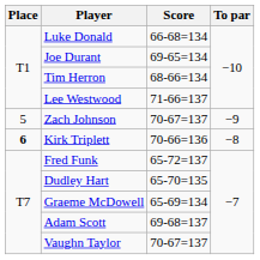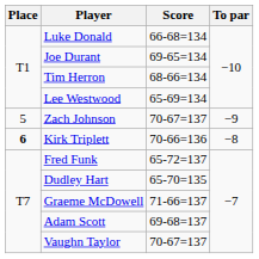 <table class="wikitable">
 <tr>
 <th>Place</th>
 <th>Player</th>
 <th>Score</th>
 <th>To par</th>
 </tr>
 <tr>
 <td align=center rowspan="4">T1</td>
 <td> <a href='#'>Luke Donald</a></td>
 <td>66-68=134</td>
 <td rowspan="4" align=center>−10</td>
 </tr>
 <tr>
 <td> <a href='#'>Joe Durant</a></td>
 <td>69-65=134</td>
 </tr>
 <tr>
 <td> <a href='#'>Tim Herron</a></td>
 <td>68-66=134</td>
 </tr>
 <tr>
 <td> <a href='#'>Lee Westwood</a></td>
-<td>71-66=137</td>
+<td>65-69=134</td>
 </tr>
 <tr>
 <td align=center>5</td>
 <td> <a href='#'>Zach Johnson</a></td>
 <td>70-67=137</td>
 <td align=center>−9</td>
 </tr>
 <tr>
 <td align=center><strong>6</strong></td>
 <td> <a href='#'>Kirk Triplett</a></td>
 <td>70-66=136</td>
 <td align=center>−8</td>
 </tr>
 <tr>
 <td rowspan="5" align=center>T7</td>
 <td> <a href='#'>Fred Funk</a></td>
 <td>65-72=137</td>
 <td rowspan="5" align=center>−7</td>
 </tr>
 <tr>
 <td> <a href='#'>Dudley Hart</a></td>
 <td>65-70=135</td>
 </tr>
 <tr>
 <td> <a href='#'>Graeme McDowell</a></td>
-<td>65-69=134</td>
+<td>71-66=137</td>
 </tr>
 <tr>
 <td> <a href='#'>Adam Scott</a></td>
 <td>69-68=137</td>
 </tr>
 <tr>
 <td> <a href='#'>Vaughn Taylor</a></td>
 <td>70-67=137</td>
 </tr>
 </table>
